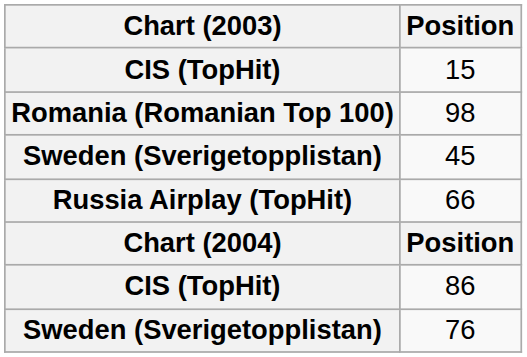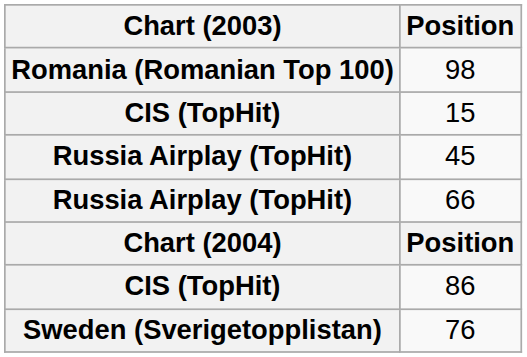 <table class="wikitable plainrowheaders sortable" style="text-align:center">
 <tr>
 <th scope="col">Chart (2003)</th>
 <th scope="col">Position</th>
 </tr>
 <tr>
+<th scope="row">Romania (Romanian Top 100)</th>
+<td>98</td>
+</tr>
+<tr>
 <th scope="row">CIS (TopHit)</th>
 <td>15</td>
 </tr>
 <tr>
-<th scope="row">Romania (Romanian Top 100)</th>
-<td>98</td>
-</tr>
-<tr>
-<th scope="row">Sweden (Sverigetopplistan)</th>
+<th scope="row">Russia Airplay (TopHit)</th>
 <td>45</td>
 </tr>
 <tr>
 <th scope="row">Russia Airplay (TopHit)</th>
 <td>66</td>
 </tr>
 <tr>
 <th scope="col">Chart (2004)</th>
 <th scope="col">Position</th>
 </tr>
 <tr>
 <th scope="row">CIS (TopHit)</th>
 <td>86</td>
 </tr>
 <tr>
 <th scope="row">Sweden (Sverigetopplistan)</th>
 <td>76</td>
 </tr>
 </table>
